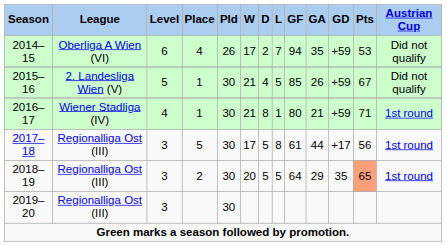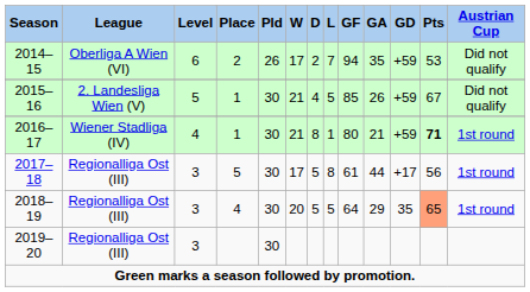 <table class="wikitable" style="text-align: center;">
 <tr>
 <th style="background:#ABCDEF;">Season</th>
 <th style="background:#ABCDEF;">League</th>
 <th style="background:#ABCDEF;">Level</th>
 <th style="background:#ABCDEF;">Place</th>
 <th style="background:#ABCDEF;">Pld</th>
 <th style="background:#ABCDEF;">W</th>
 <th style="background:#ABCDEF;">D</th>
 <th style="background:#ABCDEF;">L</th>
 <th style="background:#ABCDEF;">GF</th>
 <th style="background:#ABCDEF;">GA</th>
 <th style="background:#ABCDEF;">GD</th>
 <th style="background:#ABCDEF;">Pts</th>
 <th style="background:#ABCDEF;"><a href='#'>Austrian Cup</a></th>
 </tr>
 <tr align="center" style="background:#ccffcc;">
 <td>2014–15</td>
 <td><a href='#'>Oberliga A Wien</a> (VI)</td>
 <td>6</td>
-<td>4</td>
+<td>2</td>
 <td>26</td>
 <td>17</td>
 <td>2</td>
 <td>7</td>
 <td>94</td>
 <td>35</td>
 <td>+59</td>
 <td>53</td>
 <td>Did not qualify</td>
 </tr>
 <tr>
 </tr>
 <tr align="center" style="background:#ccffcc;">
 <td>2015–16</td>
 <td><a href='#'>2. Landesliga Wien</a> (V)</td>
 <td>5</td>
 <td>1</td>
 <td>30</td>
 <td>21</td>
 <td>4</td>
 <td>5</td>
 <td>85</td>
 <td>26</td>
 <td>+59</td>
 <td>67</td>
 <td>Did not qualify</td>
 </tr>
 <tr>
 </tr>
 <tr align="center" style="background:#ccffcc;">
 <td>2016–17</td>
 <td><a href='#'>Wiener Stadliga</a> (IV)</td>
 <td>4</td>
 <td>1</td>
 <td>30</td>
 <td>21</td>
 <td>8</td>
 <td>1</td>
 <td>80</td>
 <td>21</td>
 <td>+59</td>
-<td>71</td>
+<td><strong>71</strong></td>
 <td><a href='#'>1st round</a></td>
 </tr>
 <tr>
 <td><a href='#'>2017–18</a></td>
 <td><a href='#'>Regionalliga Ost</a> (III)</td>
 <td>3</td>
 <td>5</td>
 <td>30</td>
 <td>17</td>
 <td>5</td>
 <td>8</td>
 <td>61</td>
 <td>44</td>
 <td>+17</td>
 <td>56</td>
 <td><a href='#'>1st round</a></td>
 </tr>
 <tr>
 <td>2018–19</td>
 <td><a href='#'>Regionalliga Ost</a> (III)</td>
 <td>3</td>
-<td>2</td>
+<td>4</td>
 <td>30</td>
 <td>20</td>
 <td>5</td>
 <td>5</td>
 <td>64</td>
 <td>29</td>
 <td>35</td>
 <td style="background: lightsalmon;">65</td>
 <td><a href='#'>1st round</a></td>
 </tr>
 <tr>
 <td>2019–20</td>
 <td><a href='#'>Regionalliga Ost</a> (III)</td>
 <td>3</td>
 <td></td>
 <td>30</td>
 <td></td>
 <td></td>
 <td></td>
 <td></td>
 <td></td>
 <td></td>
 <td></td>
 <td></td>
 </tr>
 <tr>
 <td colspan="20" align="center"><strong>Green marks a season followed by promotion.</strong></td>
 </tr>
 </table>
